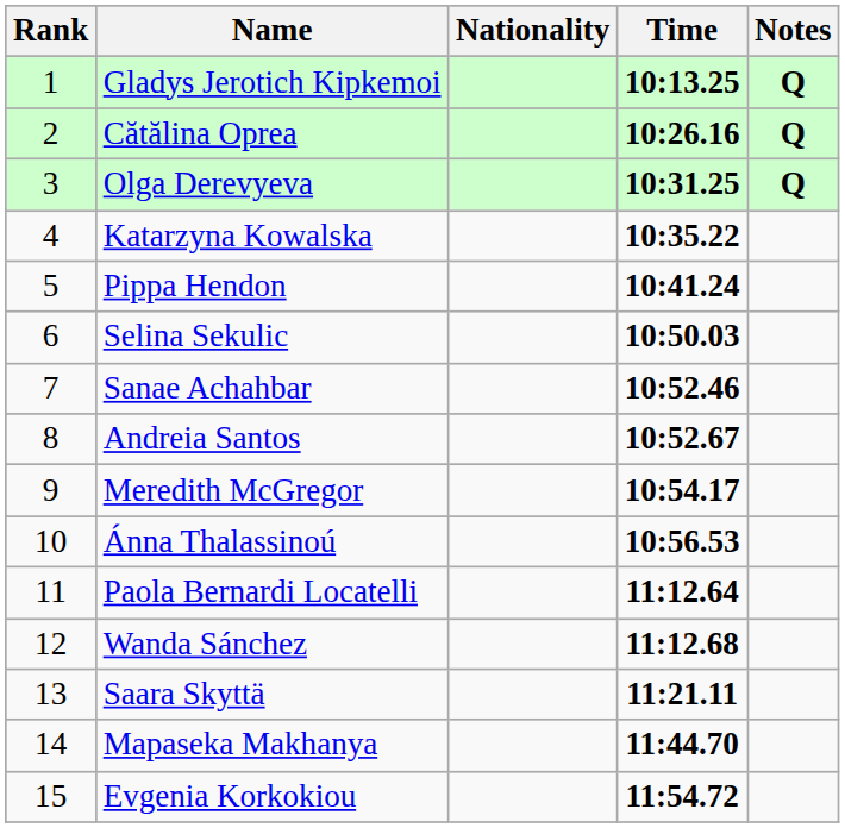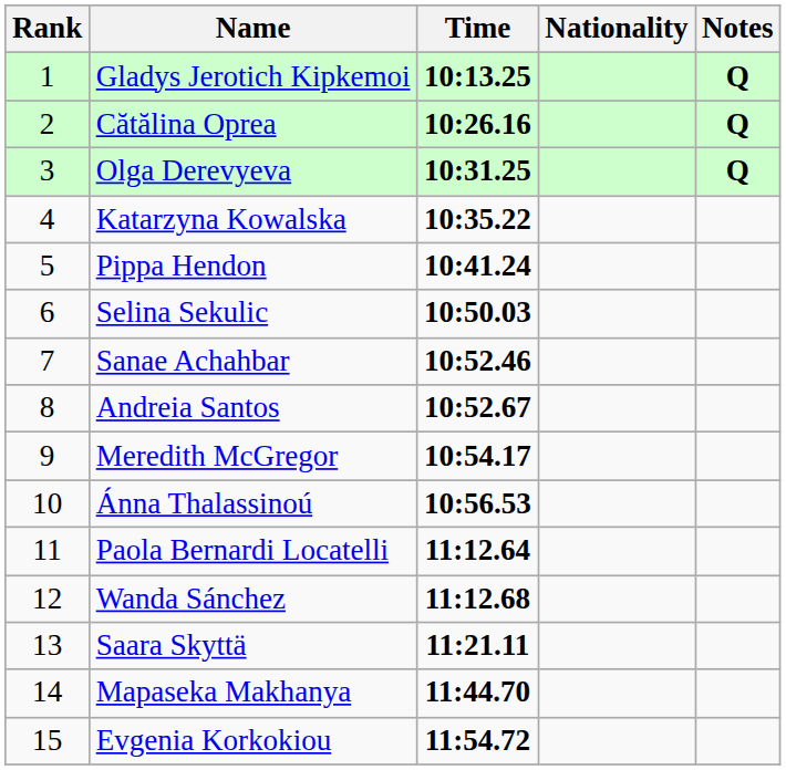 <table class="wikitable sortable" style="text-align:center">
 <tr>
 <th>Rank</th>
 <th>Name</th>
+<th>Time</th>
 <th>Nationality</th>
-<th>Time</th>
 <th>Notes</th>
 </tr>
 <tr bgcolor=ccffcc>
 <td>1</td>
 <td align=left><a href='#'>Gladys Jerotich Kipkemoi</a></td>
+<td><strong>10:13.25</strong></td>
 <td align=left></td>
-<td><strong>10:13.25</strong></td>
 <td><strong>Q</strong></td>
 </tr>
 <tr bgcolor=ccffcc>
 <td>2</td>
 <td align=left><a href='#'>Cătălina Oprea</a></td>
+<td><strong>10:26.16</strong></td>
 <td align=left></td>
-<td><strong>10:26.16</strong></td>
 <td><strong>Q</strong></td>
 </tr>
 <tr bgcolor=ccffcc>
 <td>3</td>
 <td align=left><a href='#'>Olga Derevyeva</a></td>
+<td><strong>10:31.25</strong></td>
 <td align=left></td>
-<td><strong>10:31.25</strong></td>
 <td><strong>Q</strong></td>
 </tr>
 <tr>
 <td>4</td>
 <td align=left><a href='#'>Katarzyna Kowalska</a></td>
+<td><strong>10:35.22</strong></td>
 <td align=left></td>
-<td><strong>10:35.22</strong></td>
 <td></td>
 </tr>
 <tr>
 <td>5</td>
 <td align=left><a href='#'>Pippa Hendon</a></td>
+<td><strong>10:41.24</strong></td>
 <td align=left></td>
-<td><strong>10:41.24</strong></td>
 <td></td>
 </tr>
 <tr>
 <td>6</td>
 <td align=left><a href='#'>Selina Sekulic</a></td>
+<td><strong>10:50.03</strong></td>
 <td align=left></td>
-<td><strong>10:50.03</strong></td>
 <td></td>
 </tr>
 <tr>
 <td>7</td>
 <td align=left><a href='#'>Sanae Achahbar</a></td>
+<td><strong>10:52.46</strong></td>
 <td align=left></td>
-<td><strong>10:52.46</strong></td>
 <td></td>
 </tr>
 <tr>
 <td>8</td>
 <td align=left><a href='#'>Andreia Santos</a></td>
+<td><strong>10:52.67</strong></td>
 <td align=left></td>
-<td><strong>10:52.67</strong></td>
 <td></td>
 </tr>
 <tr>
 <td>9</td>
 <td align=left><a href='#'>Meredith McGregor</a></td>
+<td><strong>10:54.17</strong></td>
 <td align=left></td>
-<td><strong>10:54.17</strong></td>
 <td></td>
 </tr>
 <tr>
 <td>10</td>
 <td align=left><a href='#'>Ánna Thalassinoú</a></td>
+<td><strong>10:56.53</strong></td>
 <td align=left></td>
-<td><strong>10:56.53</strong></td>
 <td></td>
 </tr>
 <tr>
 <td>11</td>
 <td align=left><a href='#'>Paola Bernardi Locatelli</a></td>
+<td><strong>11:12.64</strong></td>
 <td align=left></td>
-<td><strong>11:12.64</strong></td>
 <td></td>
 </tr>
 <tr>
 <td>12</td>
 <td align=left><a href='#'>Wanda Sánchez</a></td>
+<td><strong>11:12.68</strong></td>
 <td align=left></td>
-<td><strong>11:12.68</strong></td>
 <td></td>
 </tr>
 <tr>
 <td>13</td>
 <td align=left><a href='#'>Saara Skyttä</a></td>
+<td><strong>11:21.11</strong></td>
 <td align=left></td>
-<td><strong>11:21.11</strong></td>
 <td></td>
 </tr>
 <tr>
 <td>14</td>
 <td align=left><a href='#'>Mapaseka Makhanya</a></td>
+<td><strong>11:44.70</strong></td>
 <td align=left></td>
-<td><strong>11:44.70</strong></td>
 <td></td>
 </tr>
 <tr>
 <td>15</td>
 <td align=left><a href='#'>Evgenia Korkokiou</a></td>
+<td><strong>11:54.72</strong></td>
 <td align=left></td>
-<td><strong>11:54.72</strong></td>
 <td></td>
 </tr>
 </table>
